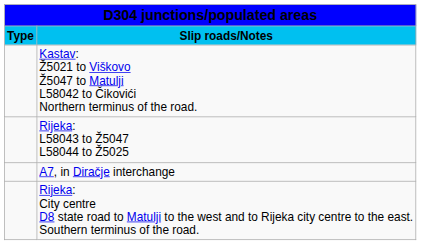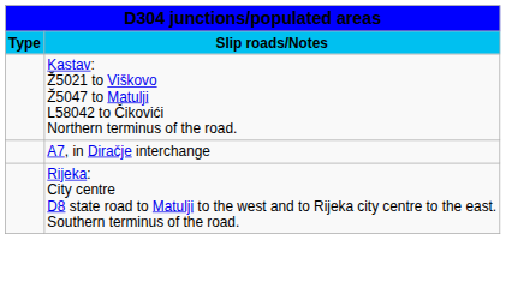 <table class="wikitable">
 <tr>
 <td colspan=2 bgcolor=blue align=center style=margin-top:15><span><big><strong>D304 junctions/populated areas</strong></big></span></td>
 </tr>
 <tr>
 <td align=center bgcolor=00c0f0><strong>Type</strong></td>
 <td align=center bgcolor=00c0f0><strong>Slip roads/Notes</strong></td>
 </tr>
 <tr>
 <td></td>
 <td><a href='#'>Kastav</a>:<br>Ž5021 to <a href='#'>Viškovo</a><br>Ž5047 to <a href='#'>Matulji</a><br>L58042 to Čikovići<br>Northern terminus of the road.</td>
 </tr>
 <tr>
 <td></td>
-<td><a href='#'>Rijeka</a>:<br>L58043 to Ž5047<br>L58044 to Ž5025</td>
-</tr>
-<tr>
-<td></td>
 <td> <a href='#'>A7</a>, in <a href='#'>Diračje</a> interchange</td>
 </tr>
 <tr>
 <td></td>
 <td><a href='#'>Rijeka</a>:<br>City centre<br> <a href='#'>D8</a> state road to <a href='#'>Matulji</a> to the west and to Rijeka city centre to the east.<br>Southern terminus of the road.</td>
 </tr>
 </table>
